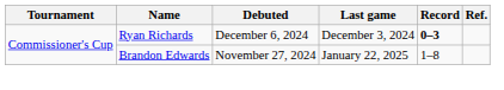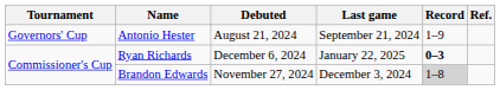 <table class="wikitable">
 <tr>
 <th>Tournament</th>
 <th>Name</th>
 <th>Debuted</th>
 <th>Last game</th>
 <th>Record</th>
 <th>Ref.</th>
 </tr>
 <tr>
+<td><a href='#'>Governors' Cup</a></td>
+<td><a href='#'>Antonio Hester</a></td>
+<td>August 21, 2024 </td>
+<td>September 21, 2024 </td>
+<td>1–9</td>
+<td></td>
+</tr>
+<tr>
 <td rowspan=2><a href='#'>Commissioner's Cup</a></td>
 <td><a href='#'>Ryan Richards</a></td>
 <td>December 6, 2024 </td>
-<td>December 3, 2024 </td>
+<td>January 22, 2025 </td>
 <td><strong>0–3</strong></td>
 <td></td>
 </tr>
 <tr>
 <td><a href='#'>Brandon Edwards</a></td>
 <td>November 27, 2024 </td>
-<td>January 22, 2025 </td>
-<td>1–8</td>
+<td>December 3, 2024 </td>
+<td style="background: lightgrey;">1–8</td>
 <td></td>
 </tr>
 </table>
